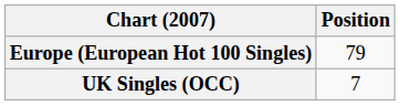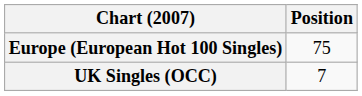 <table class="wikitable plainrowheaders" style="text-align:center">
 <tr>
 <th scope="col">Chart (2007)</th>
 <th scope="col">Position</th>
 </tr>
 <tr>
 <th scope="row">Europe (European Hot 100 Singles)</th>
-<td>79</td>
+<td>75</td>
 </tr>
 <tr>
 <th scope="row">UK Singles (OCC)</th>
 <td>7</td>
 </tr>
 </table>
